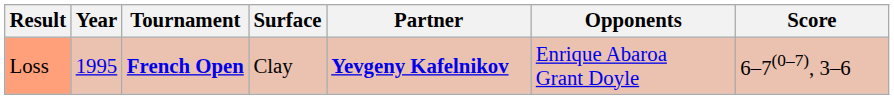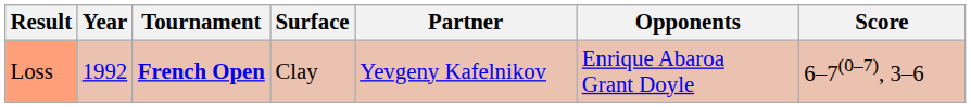 <table class="sortable wikitable">
 <tr>
 <th style="width:40px;">Result</th>
 <th style="width:30px;">Year</th>
 <th style="width:90px;">Tournament</th>
 <th style="width:40px;">Surface</th>
 <th style="width:150px;">Partner</th>
 <th style="width:150px;">Opponents</th>
 <th style="width:110px;" class="unsortable">Score</th>
 </tr>
 <tr style="background:#ebc2af;">
 <td style="background:#ffa07a;">Loss</td>
-<td><a href='#'>1995</a></td>
+<td><a href='#'>1992</a></td>
 <td><strong><a href='#'>French Open</a></strong></td>
 <td>Clay</td>
-<td><strong> <a href='#'>Yevgeny Kafelnikov</a></strong></td>
+<td> <a href='#'>Yevgeny Kafelnikov</a></td>
 <td> <a href='#'>Enrique Abaroa</a> <br>  <a href='#'>Grant Doyle</a></td>
 <td>6–7<sup>(0–7)</sup>, 3–6</td>
 </tr>
 </table>
